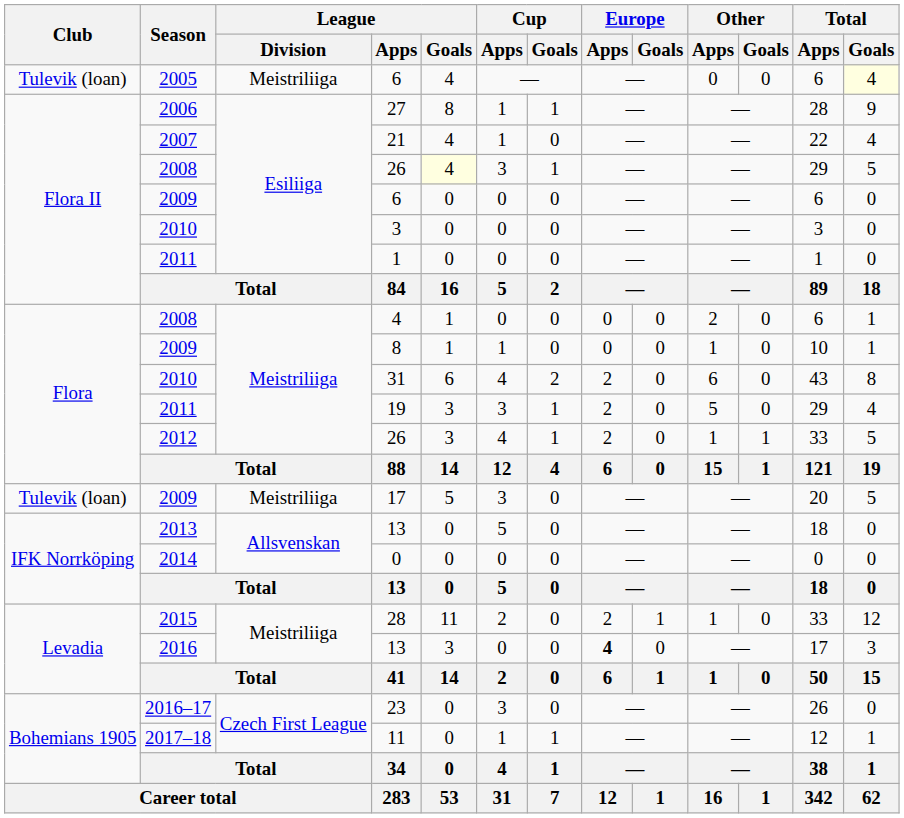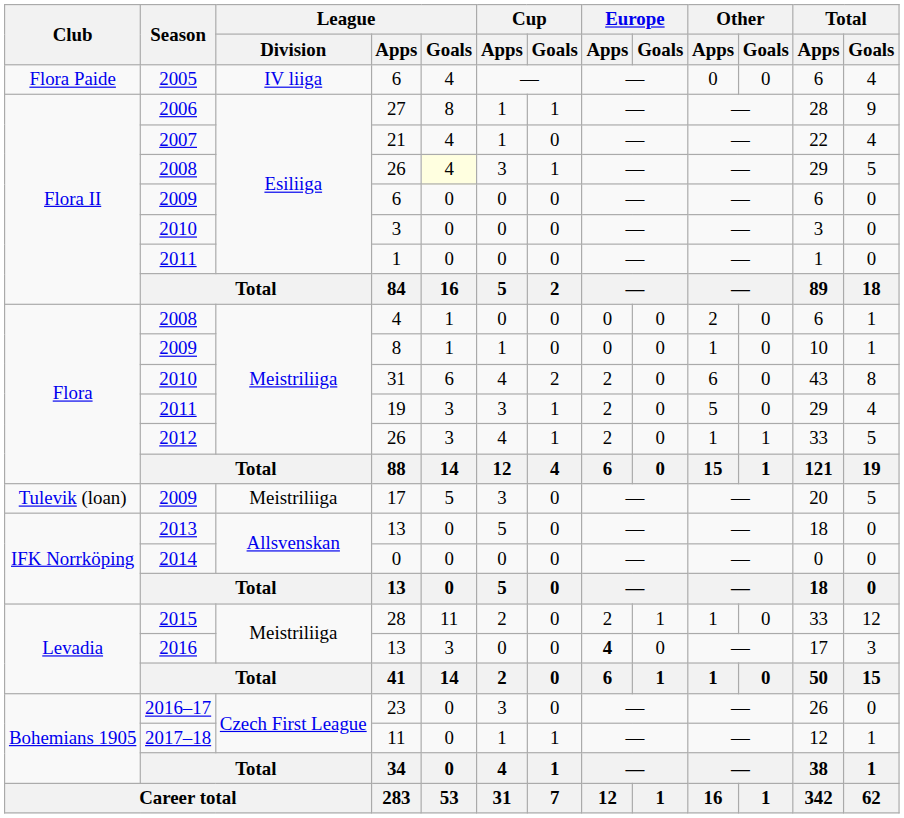 <table class="wikitable" style="text-align: center;">
 <tr>
 <th rowspan=2>Club</th>
 <th rowspan=2>Season</th>
 <th colspan=3>League</th>
 <th colspan=2>Cup</th>
 <th colspan=2><a href='#'>Europe</a></th>
 <th colspan=2>Other</th>
 <th colspan=2>Total</th>
 </tr>
 <tr>
 <th>Division</th>
 <th>Apps</th>
 <th>Goals</th>
 <th>Apps</th>
 <th>Goals</th>
 <th>Apps</th>
 <th>Goals</th>
 <th>Apps</th>
 <th>Goals</th>
 <th>Apps</th>
 <th>Goals</th>
 </tr>
 <tr>
-<td><a href='#'>Tulevik</a> (loan)</td>
+<td><a href='#'>Flora Paide</a></td>
 <td><a href='#'>2005</a></td>
-<td>Meistriliiga</td>
+<td><a href='#'>IV liiga</a></td>
 <td>6</td>
 <td>4</td>
 <td colspan=2>—</td>
 <td colspan=2>—</td>
 <td>0</td>
 <td>0</td>
 <td>6</td>
-<td style="background: lightyellow;">4</td>
+<td>4</td>
 </tr>
 <tr>
 <td rowspan=7><a href='#'>Flora II</a></td>
 <td><a href='#'>2006</a></td>
 <td rowspan=6><a href='#'>Esiliiga</a></td>
 <td>27</td>
 <td>8</td>
 <td>1</td>
 <td>1</td>
 <td colspan=2>—</td>
 <td colspan=2>—</td>
 <td>28</td>
 <td>9</td>
 </tr>
 <tr>
 <td><a href='#'>2007</a></td>
 <td>21</td>
 <td>4</td>
 <td>1</td>
 <td>0</td>
 <td colspan=2>—</td>
 <td colspan=2>—</td>
 <td>22</td>
 <td>4</td>
 </tr>
 <tr>
 <td><a href='#'>2008</a></td>
 <td>26</td>
 <td style="background: lightyellow;">4</td>
 <td>3</td>
 <td>1</td>
 <td colspan=2>—</td>
 <td colspan=2>—</td>
 <td>29</td>
 <td>5</td>
 </tr>
 <tr>
 <td><a href='#'>2009</a></td>
 <td>6</td>
 <td>0</td>
 <td>0</td>
 <td>0</td>
 <td colspan=2>—</td>
 <td colspan=2>—</td>
 <td>6</td>
 <td>0</td>
 </tr>
 <tr>
 <td><a href='#'>2010</a></td>
 <td>3</td>
 <td>0</td>
 <td>0</td>
 <td>0</td>
 <td colspan=2>—</td>
 <td colspan=2>—</td>
 <td>3</td>
 <td>0</td>
 </tr>
 <tr>
 <td><a href='#'>2011</a></td>
 <td>1</td>
 <td>0</td>
 <td>0</td>
 <td>0</td>
 <td colspan=2>—</td>
 <td colspan=2>—</td>
 <td>1</td>
 <td>0</td>
 </tr>
 <tr>
 <th colspan=2>Total</th>
 <th>84</th>
 <th>16</th>
 <th>5</th>
 <th>2</th>
 <th colspan=2>—</th>
 <th colspan=2>—</th>
 <th>89</th>
 <th>18</th>
 </tr>
 <tr>
 <td rowspan=6><a href='#'>Flora</a></td>
 <td><a href='#'>2008</a></td>
 <td rowspan=5><a href='#'>Meistriliiga</a></td>
 <td>4</td>
 <td>1</td>
 <td>0</td>
 <td>0</td>
 <td>0</td>
 <td>0</td>
 <td>2</td>
 <td>0</td>
 <td>6</td>
 <td>1</td>
 </tr>
 <tr>
 <td><a href='#'>2009</a></td>
 <td>8</td>
 <td>1</td>
 <td>1</td>
 <td>0</td>
 <td>0</td>
 <td>0</td>
 <td>1</td>
 <td>0</td>
 <td>10</td>
 <td>1</td>
 </tr>
 <tr>
 <td><a href='#'>2010</a></td>
 <td>31</td>
 <td>6</td>
 <td>4</td>
 <td>2</td>
 <td>2</td>
 <td>0</td>
 <td>6</td>
 <td>0</td>
 <td>43</td>
 <td>8</td>
 </tr>
 <tr>
 <td><a href='#'>2011</a></td>
 <td>19</td>
 <td>3</td>
 <td>3</td>
 <td>1</td>
 <td>2</td>
 <td>0</td>
 <td>5</td>
 <td>0</td>
 <td>29</td>
 <td>4</td>
 </tr>
 <tr>
 <td><a href='#'>2012</a></td>
 <td>26</td>
 <td>3</td>
 <td>4</td>
 <td>1</td>
 <td>2</td>
 <td>0</td>
 <td>1</td>
 <td>1</td>
 <td>33</td>
 <td>5</td>
 </tr>
 <tr>
 <th colspan=2>Total</th>
 <th>88</th>
 <th>14</th>
 <th>12</th>
 <th>4</th>
 <th>6</th>
 <th>0</th>
 <th>15</th>
 <th>1</th>
 <th>121</th>
 <th>19</th>
 </tr>
 <tr>
 <td><a href='#'>Tulevik</a> (loan)</td>
 <td><a href='#'>2009</a></td>
 <td>Meistriliiga</td>
 <td>17</td>
 <td>5</td>
 <td>3</td>
 <td>0</td>
 <td colspan=2>—</td>
 <td colspan=2>—</td>
 <td>20</td>
 <td>5</td>
 </tr>
 <tr>
 <td rowspan=3><a href='#'>IFK Norrköping</a></td>
 <td><a href='#'>2013</a></td>
 <td rowspan=2><a href='#'>Allsvenskan</a></td>
 <td>13</td>
 <td>0</td>
 <td>5</td>
 <td>0</td>
 <td colspan=2>—</td>
 <td colspan=2>—</td>
 <td>18</td>
 <td>0</td>
 </tr>
 <tr>
 <td><a href='#'>2014</a></td>
 <td>0</td>
 <td>0</td>
 <td>0</td>
 <td>0</td>
 <td colspan=2>—</td>
 <td colspan=2>—</td>
 <td>0</td>
 <td>0</td>
 </tr>
 <tr>
 <th colspan=2>Total</th>
 <th>13</th>
 <th>0</th>
 <th>5</th>
 <th>0</th>
 <th colspan=2>—</th>
 <th colspan=2>—</th>
 <th>18</th>
 <th>0</th>
 </tr>
 <tr>
 <td rowspan=3><a href='#'>Levadia</a></td>
 <td><a href='#'>2015</a></td>
 <td rowspan=2>Meistriliiga</td>
 <td>28</td>
 <td>11</td>
 <td>2</td>
 <td>0</td>
 <td>2</td>
 <td>1</td>
 <td>1</td>
 <td>0</td>
 <td>33</td>
 <td>12</td>
 </tr>
 <tr>
 <td><a href='#'>2016</a></td>
 <td>13</td>
 <td>3</td>
 <td>0</td>
 <td>0</td>
 <td><strong>4</strong></td>
 <td>0</td>
 <td colspan=2>—</td>
 <td>17</td>
 <td>3</td>
 </tr>
 <tr>
 <th colspan=2>Total</th>
 <th>41</th>
 <th>14</th>
 <th>2</th>
 <th>0</th>
 <th>6</th>
 <th>1</th>
 <th>1</th>
 <th>0</th>
 <th>50</th>
 <th>15</th>
 </tr>
 <tr>
 <td rowspan=3><a href='#'>Bohemians 1905</a></td>
 <td><a href='#'>2016–17</a></td>
 <td rowspan=2><a href='#'>Czech First League</a></td>
 <td>23</td>
 <td>0</td>
 <td>3</td>
 <td>0</td>
 <td colspan=2>—</td>
 <td colspan=2>—</td>
 <td>26</td>
 <td>0</td>
 </tr>
 <tr>
 <td><a href='#'>2017–18</a></td>
 <td>11</td>
 <td>0</td>
 <td>1</td>
 <td>1</td>
 <td colspan=2>—</td>
 <td colspan=2>—</td>
 <td>12</td>
 <td>1</td>
 </tr>
 <tr>
 <th colspan=2>Total</th>
 <th>34</th>
 <th>0</th>
 <th>4</th>
 <th>1</th>
 <th colspan=2>—</th>
 <th colspan=2>—</th>
 <th>38</th>
 <th>1</th>
 </tr>
 <tr>
 <th colspan=3>Career total</th>
 <th>283</th>
 <th>53</th>
 <th>31</th>
 <th>7</th>
 <th>12</th>
 <th>1</th>
 <th>16</th>
 <th>1</th>
 <th>342</th>
 <th>62</th>
 </tr>
 </table>
